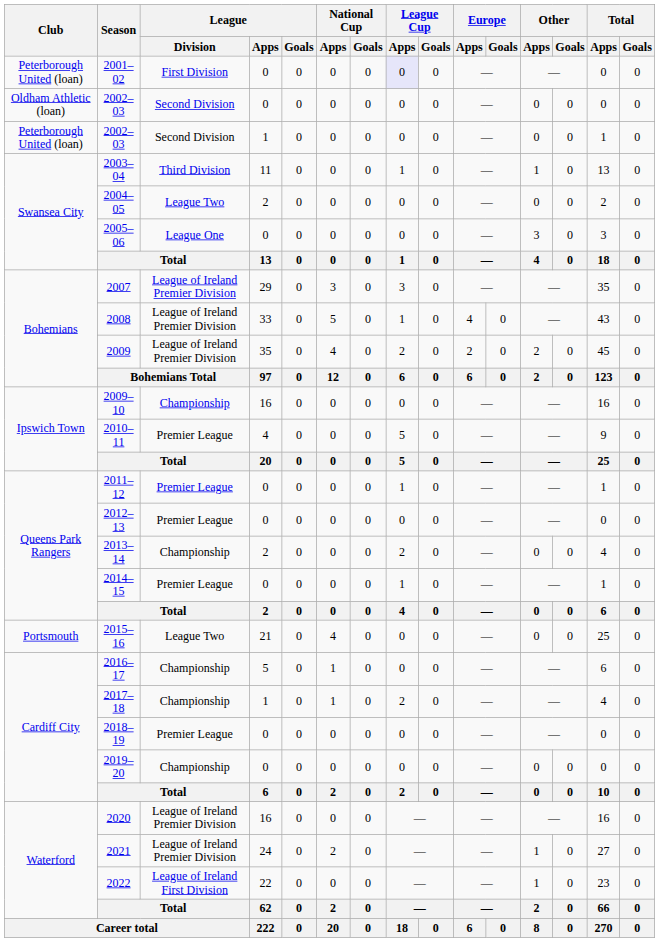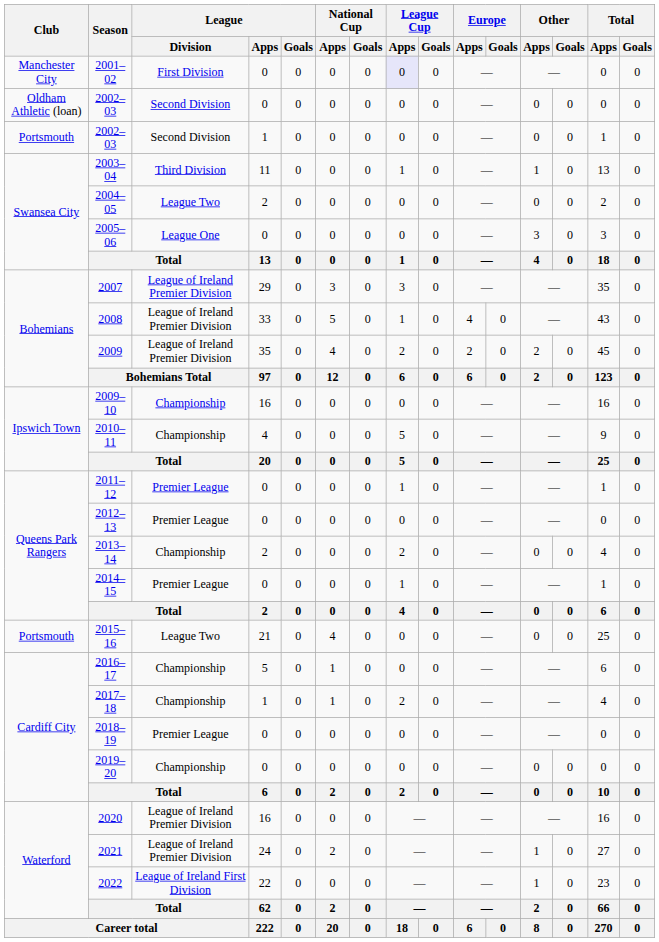 <table class="wikitable" style="text-align: center;">
 <tr>
 <th rowspan="2">Club</th>
 <th rowspan="2">Season</th>
 <th colspan="3">League</th>
 <th colspan="2">National Cup</th>
 <th colspan="2"><a href='#'>League Cup</a></th>
 <th colspan="2"><a href='#'>Europe</a></th>
 <th colspan="2">Other</th>
 <th colspan="2">Total</th>
 </tr>
 <tr>
 <th>Division</th>
 <th>Apps</th>
 <th>Goals</th>
 <th>Apps</th>
 <th>Goals</th>
 <th>Apps</th>
 <th>Goals</th>
 <th>Apps</th>
 <th>Goals</th>
 <th>Apps</th>
 <th>Goals</th>
 <th>Apps</th>
 <th>Goals</th>
 </tr>
 <tr>
-<td><a href='#'>Peterborough United</a> (loan)</td>
+<td><a href='#'>Manchester City</a></td>
 <td><a href='#'>2001–02</a></td>
 <td><a href='#'>First Division</a></td>
 <td>0</td>
 <td>0</td>
 <td>0</td>
 <td>0</td>
 <td style="background: lavender;">0</td>
 <td>0</td>
 <td colspan="2">—</td>
 <td colspan="2">—</td>
 <td>0</td>
 <td>0</td>
 </tr>
 <tr>
 <td><a href='#'>Oldham Athletic</a> (loan)</td>
 <td><a href='#'>2002–03</a></td>
 <td><a href='#'>Second Division</a></td>
 <td>0</td>
 <td>0</td>
 <td>0</td>
 <td>0</td>
 <td>0</td>
 <td>0</td>
 <td colspan="2">—</td>
 <td>0</td>
 <td>0</td>
 <td>0</td>
 <td>0</td>
 </tr>
 <tr>
-<td><a href='#'>Peterborough United</a> (loan)</td>
+<td><a href='#'>Portsmouth</a></td>
 <td><a href='#'>2002–03</a></td>
 <td>Second Division</td>
 <td>1</td>
 <td>0</td>
 <td>0</td>
 <td>0</td>
 <td>0</td>
 <td>0</td>
 <td colspan="2">—</td>
 <td>0</td>
 <td>0</td>
 <td>1</td>
 <td>0</td>
 </tr>
 <tr>
 <td rowspan=4><a href='#'>Swansea City</a></td>
 <td><a href='#'>2003–04</a></td>
 <td><a href='#'>Third Division</a></td>
 <td>11</td>
 <td>0</td>
 <td>0</td>
 <td>0</td>
 <td>1</td>
 <td>0</td>
 <td colspan="2">—</td>
 <td>1</td>
 <td>0</td>
 <td>13</td>
 <td>0</td>
 </tr>
 <tr>
 <td><a href='#'>2004–05</a></td>
 <td><a href='#'>League Two</a></td>
 <td>2</td>
 <td>0</td>
 <td>0</td>
 <td>0</td>
 <td>0</td>
 <td>0</td>
 <td colspan="2">—</td>
 <td>0</td>
 <td>0</td>
 <td>2</td>
 <td>0</td>
 </tr>
 <tr>
 <td><a href='#'>2005–06</a></td>
 <td><a href='#'>League One</a></td>
 <td>0</td>
 <td>0</td>
 <td>0</td>
 <td>0</td>
 <td>0</td>
 <td>0</td>
 <td colspan="2">—</td>
 <td>3</td>
 <td>0</td>
 <td>3</td>
 <td>0</td>
 </tr>
 <tr>
 <th colspan=2>Total</th>
 <th>13</th>
 <th>0</th>
 <th>0</th>
 <th>0</th>
 <th>1</th>
 <th>0</th>
 <th colspan="2">—</th>
 <th>4</th>
 <th>0</th>
 <th>18</th>
 <th>0</th>
 </tr>
 <tr>
 <td rowspan=4><a href='#'>Bohemians</a></td>
 <td><a href='#'>2007</a></td>
 <td><a href='#'>League of Ireland Premier Division</a></td>
 <td>29</td>
 <td>0</td>
 <td>3</td>
 <td>0</td>
 <td>3</td>
 <td>0</td>
 <td colspan="2">—</td>
 <td colspan="2">—</td>
 <td>35</td>
 <td>0</td>
 </tr>
 <tr>
 <td><a href='#'>2008</a></td>
 <td>League of Ireland Premier Division</td>
 <td>33</td>
 <td>0</td>
 <td>5</td>
 <td>0</td>
 <td>1</td>
 <td>0</td>
 <td>4</td>
 <td>0</td>
 <td colspan="2">—</td>
 <td>43</td>
 <td>0</td>
 </tr>
 <tr>
 <td><a href='#'>2009</a></td>
 <td>League of Ireland Premier Division</td>
 <td>35</td>
 <td>0</td>
 <td>4</td>
 <td>0</td>
 <td>2</td>
 <td>0</td>
 <td>2</td>
 <td>0</td>
 <td>2</td>
 <td>0</td>
 <td>45</td>
 <td>0</td>
 </tr>
 <tr>
 <th colspan=2>Bohemians Total</th>
 <th>97</th>
 <th>0</th>
 <th>12</th>
 <th>0</th>
 <th>6</th>
 <th>0</th>
 <th>6</th>
 <th>0</th>
 <th>2</th>
 <th>0</th>
 <th>123</th>
 <th>0</th>
 </tr>
 <tr>
 <td rowspan=3><a href='#'>Ipswich Town</a></td>
 <td><a href='#'>2009–10</a></td>
 <td><a href='#'>Championship</a></td>
 <td>16</td>
 <td>0</td>
 <td>0</td>
 <td>0</td>
 <td>0</td>
 <td>0</td>
 <td colspan="2">—</td>
 <td colspan="2">—</td>
 <td>16</td>
 <td>0</td>
 </tr>
 <tr>
 <td><a href='#'>2010–11</a></td>
-<td>Premier League</td>
+<td>Championship</td>
 <td>4</td>
 <td>0</td>
 <td>0</td>
 <td>0</td>
 <td>5</td>
 <td>0</td>
 <td colspan="2">—</td>
 <td colspan="2">—</td>
 <td>9</td>
 <td>0</td>
 </tr>
 <tr>
 <th colspan=2>Total</th>
 <th>20</th>
 <th>0</th>
 <th>0</th>
 <th>0</th>
 <th>5</th>
 <th>0</th>
 <th colspan="2">—</th>
 <th colspan="2">—</th>
 <th>25</th>
 <th>0</th>
 </tr>
 <tr>
 <td rowspan=5><a href='#'>Queens Park Rangers</a></td>
 <td><a href='#'>2011–12</a></td>
 <td><a href='#'>Premier League</a></td>
 <td>0</td>
 <td>0</td>
 <td>0</td>
 <td>0</td>
 <td>1</td>
 <td>0</td>
 <td colspan="2">—</td>
 <td colspan="2">—</td>
 <td>1</td>
 <td>0</td>
 </tr>
 <tr>
 <td><a href='#'>2012–13</a></td>
 <td>Premier League</td>
 <td>0</td>
 <td>0</td>
 <td>0</td>
 <td>0</td>
 <td>0</td>
 <td>0</td>
 <td colspan="2">—</td>
 <td colspan="2">—</td>
 <td>0</td>
 <td>0</td>
 </tr>
 <tr>
 <td><a href='#'>2013–14</a></td>
 <td>Championship</td>
 <td>2</td>
 <td>0</td>
 <td>0</td>
 <td>0</td>
 <td>2</td>
 <td>0</td>
 <td colspan="2">—</td>
 <td>0</td>
 <td>0</td>
 <td>4</td>
 <td>0</td>
 </tr>
 <tr>
 <td><a href='#'>2014–15</a></td>
 <td>Premier League</td>
 <td>0</td>
 <td>0</td>
 <td>0</td>
 <td>0</td>
 <td>1</td>
 <td>0</td>
 <td colspan="2">—</td>
 <td colspan="2">—</td>
 <td>1</td>
 <td>0</td>
 </tr>
 <tr>
 <th colspan=2>Total</th>
 <th>2</th>
 <th>0</th>
 <th>0</th>
 <th>0</th>
 <th>4</th>
 <th>0</th>
 <th colspan="2">—</th>
 <th>0</th>
 <th>0</th>
 <th>6</th>
 <th>0</th>
 </tr>
 <tr>
 <td><a href='#'>Portsmouth</a></td>
 <td><a href='#'>2015–16</a></td>
 <td>League Two</td>
 <td>21</td>
 <td>0</td>
 <td>4</td>
 <td>0</td>
 <td>0</td>
 <td>0</td>
 <td colspan="2">—</td>
 <td>0</td>
 <td>0</td>
 <td>25</td>
 <td>0</td>
 </tr>
 <tr>
 <td rowspan=5><a href='#'>Cardiff City</a></td>
 <td><a href='#'>2016–17</a></td>
 <td>Championship</td>
 <td>5</td>
 <td>0</td>
 <td>1</td>
 <td>0</td>
 <td>0</td>
 <td>0</td>
 <td colspan="2">—</td>
 <td colspan="2">—</td>
 <td>6</td>
 <td>0</td>
 </tr>
 <tr>
 <td><a href='#'>2017–18</a></td>
 <td>Championship</td>
 <td>1</td>
 <td>0</td>
 <td>1</td>
 <td>0</td>
 <td>2</td>
 <td>0</td>
 <td colspan="2">—</td>
 <td colspan="2">—</td>
 <td>4</td>
 <td>0</td>
 </tr>
 <tr>
 <td><a href='#'>2018–19</a></td>
 <td>Premier League</td>
 <td>0</td>
 <td>0</td>
 <td>0</td>
 <td>0</td>
 <td>0</td>
 <td>0</td>
 <td colspan="2">—</td>
 <td colspan="2">—</td>
 <td>0</td>
 <td>0</td>
 </tr>
 <tr>
 <td><a href='#'>2019–20</a></td>
 <td>Championship</td>
 <td>0</td>
 <td>0</td>
 <td>0</td>
 <td>0</td>
 <td>0</td>
 <td>0</td>
 <td colspan="2">—</td>
 <td>0</td>
 <td>0</td>
 <td>0</td>
 <td>0</td>
 </tr>
 <tr>
 <th colspan=2>Total</th>
 <th>6</th>
 <th>0</th>
 <th>2</th>
 <th>0</th>
 <th>2</th>
 <th>0</th>
 <th colspan="2">—</th>
 <th>0</th>
 <th>0</th>
 <th>10</th>
 <th>0</th>
 </tr>
 <tr>
 <td rowspan=4><a href='#'>Waterford</a></td>
 <td><a href='#'>2020</a></td>
 <td>League of Ireland Premier Division</td>
 <td>16</td>
 <td>0</td>
 <td>0</td>
 <td>0</td>
 <td colspan="2">—</td>
 <td colspan="2">—</td>
 <td colspan="2">—</td>
 <td>16</td>
 <td>0</td>
 </tr>
 <tr>
 <td><a href='#'>2021</a></td>
 <td>League of Ireland Premier Division</td>
 <td>24</td>
 <td>0</td>
 <td>2</td>
 <td>0</td>
 <td colspan="2">—</td>
 <td colspan="2">—</td>
 <td>1</td>
 <td>0</td>
 <td>27</td>
 <td>0</td>
 </tr>
 <tr>
 <td><a href='#'>2022</a></td>
 <td><a href='#'>League of Ireland First Division</a></td>
 <td>22</td>
 <td>0</td>
 <td>0</td>
 <td>0</td>
 <td colspan="2">—</td>
 <td colspan="2">—</td>
 <td>1</td>
 <td>0</td>
 <td>23</td>
 <td>0</td>
 </tr>
 <tr>
 <th colspan=2>Total</th>
 <th>62</th>
 <th>0</th>
 <th>2</th>
 <th>0</th>
 <th colspan="2">—</th>
 <th colspan="2">—</th>
 <th>2</th>
 <th>0</th>
 <th>66</th>
 <th>0</th>
 </tr>
 <tr>
 <th colspan="3">Career total</th>
 <th>222</th>
 <th>0</th>
 <th>20</th>
 <th>0</th>
 <th>18</th>
 <th>0</th>
 <th>6</th>
 <th>0</th>
 <th>8</th>
 <th>0</th>
 <th>270</th>
 <th>0</th>
 </tr>
 </table>
